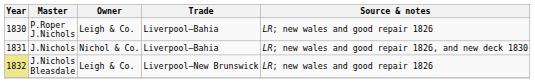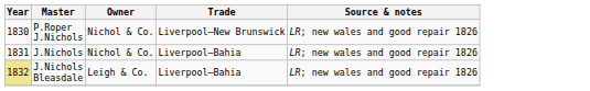 <table class=" wikitable">
 <tr>
 <th>Year</th>
 <th>Master</th>
 <th>Owner</th>
 <th>Trade</th>
 <th>Source & notes</th>
 </tr>
 <tr>
 <td>1830</td>
 <td>P.Roper<br>J.Nichols</td>
-<td>Leigh & Co.</td>
-<td>Liverpool–Bahia</td>
+<td>Nichol & Co.</td>
+<td>Liverpool–New Brunswick</td>
 <td><em>LR</em>; new wales and good repair 1826</td>
 </tr>
 <tr>
 <td>1831</td>
 <td>J.Nichols</td>
 <td>Nichol & Co.</td>
 <td>Liverpool–Bahia</td>
-<td><em>LR</em>; new wales and good repair 1826, and new deck 1830</td>
+<td><em>LR</em>; new wales and good repair 1826</td>
 </tr>
 <tr>
 <td style="background: khaki;">1832</td>
 <td>J.Nichols<br>Bleasdale</td>
 <td>Leigh & Co.</td>
-<td>Liverpool–New Brunswick</td>
+<td>Liverpool–Bahia</td>
 <td><em>LR</em>; new wales and good repair 1826</td>
 </tr>
 <tr>
 </tr>
 </table>
